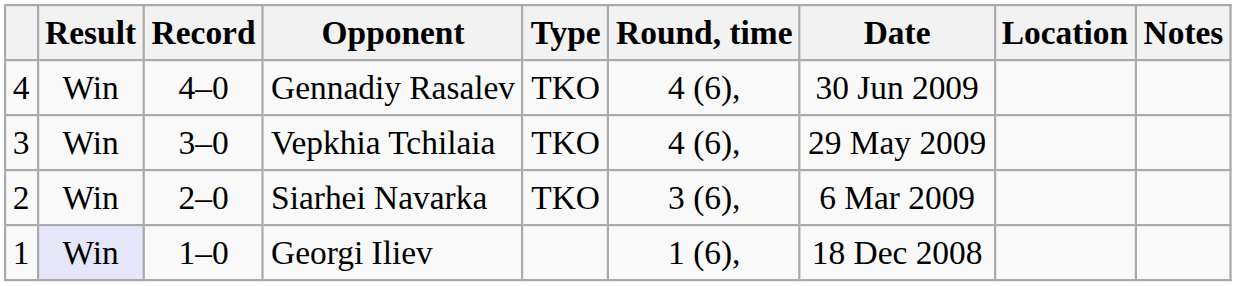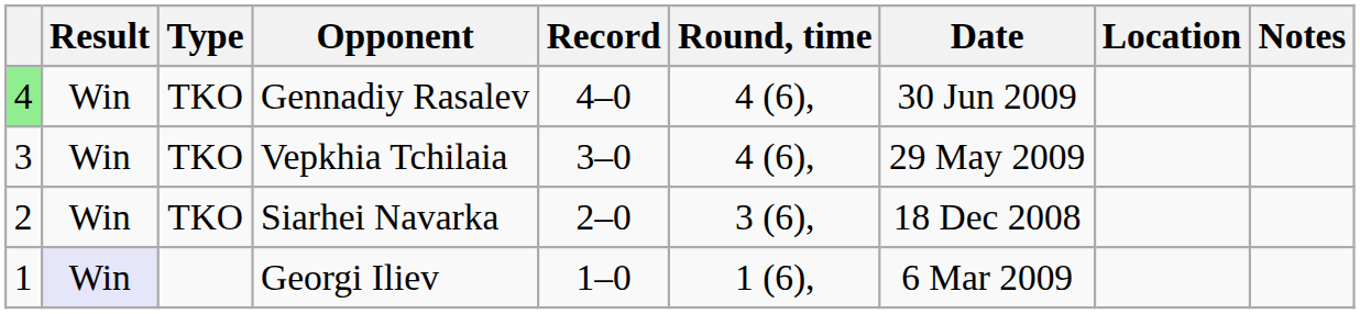 <table class="wikitable" style="text-align:center; font-size:95%">
 <tr>
 <th></th>
 <th>Result</th>
+<th>Type</th>
+<th>Opponent</th>
 <th>Record</th>
-<th>Opponent</th>
-<th>Type</th>
 <th>Round, time</th>
 <th>Date</th>
 <th>Location</th>
 <th>Notes</th>
 </tr>
 <tr>
-<td>4</td>
+<td style="background: lightgreen;">4</td>
 <td>Win</td>
+<td>TKO</td>
+<td style="text-align:left;">Gennadiy Rasalev</td>
 <td>4–0</td>
-<td style="text-align:left;">Gennadiy Rasalev</td>
-<td>TKO</td>
 <td>4 (6), </td>
 <td>30 Jun 2009</td>
 <td style="text-align:left;"></td>
 <td></td>
 </tr>
 <tr>
 <td>3</td>
 <td>Win</td>
+<td>TKO</td>
+<td style="text-align:left;">Vepkhia Tchilaia</td>
 <td>3–0</td>
-<td style="text-align:left;">Vepkhia Tchilaia</td>
-<td>TKO</td>
 <td>4 (6), </td>
 <td>29 May 2009</td>
 <td style="text-align:left;"></td>
 <td></td>
 </tr>
 <tr>
 <td>2</td>
 <td>Win</td>
+<td>TKO</td>
+<td style="text-align:left;">Siarhei Navarka</td>
 <td>2–0</td>
-<td style="text-align:left;">Siarhei Navarka</td>
-<td>TKO</td>
 <td>3 (6), </td>
-<td>6 Mar 2009</td>
+<td>18 Dec 2008</td>
 <td style="text-align:left;"></td>
 <td></td>
 </tr>
 <tr>
 <td>1</td>
 <td style="background: lavender;">Win</td>
+<td></td>
+<td style="text-align:left;">Georgi Iliev</td>
 <td>1–0</td>
-<td style="text-align:left;">Georgi Iliev</td>
-<td></td>
 <td>1 (6), </td>
-<td>18 Dec 2008</td>
+<td>6 Mar 2009</td>
 <td style="text-align:left;"></td>
 <td></td>
 </tr>
 </table>
